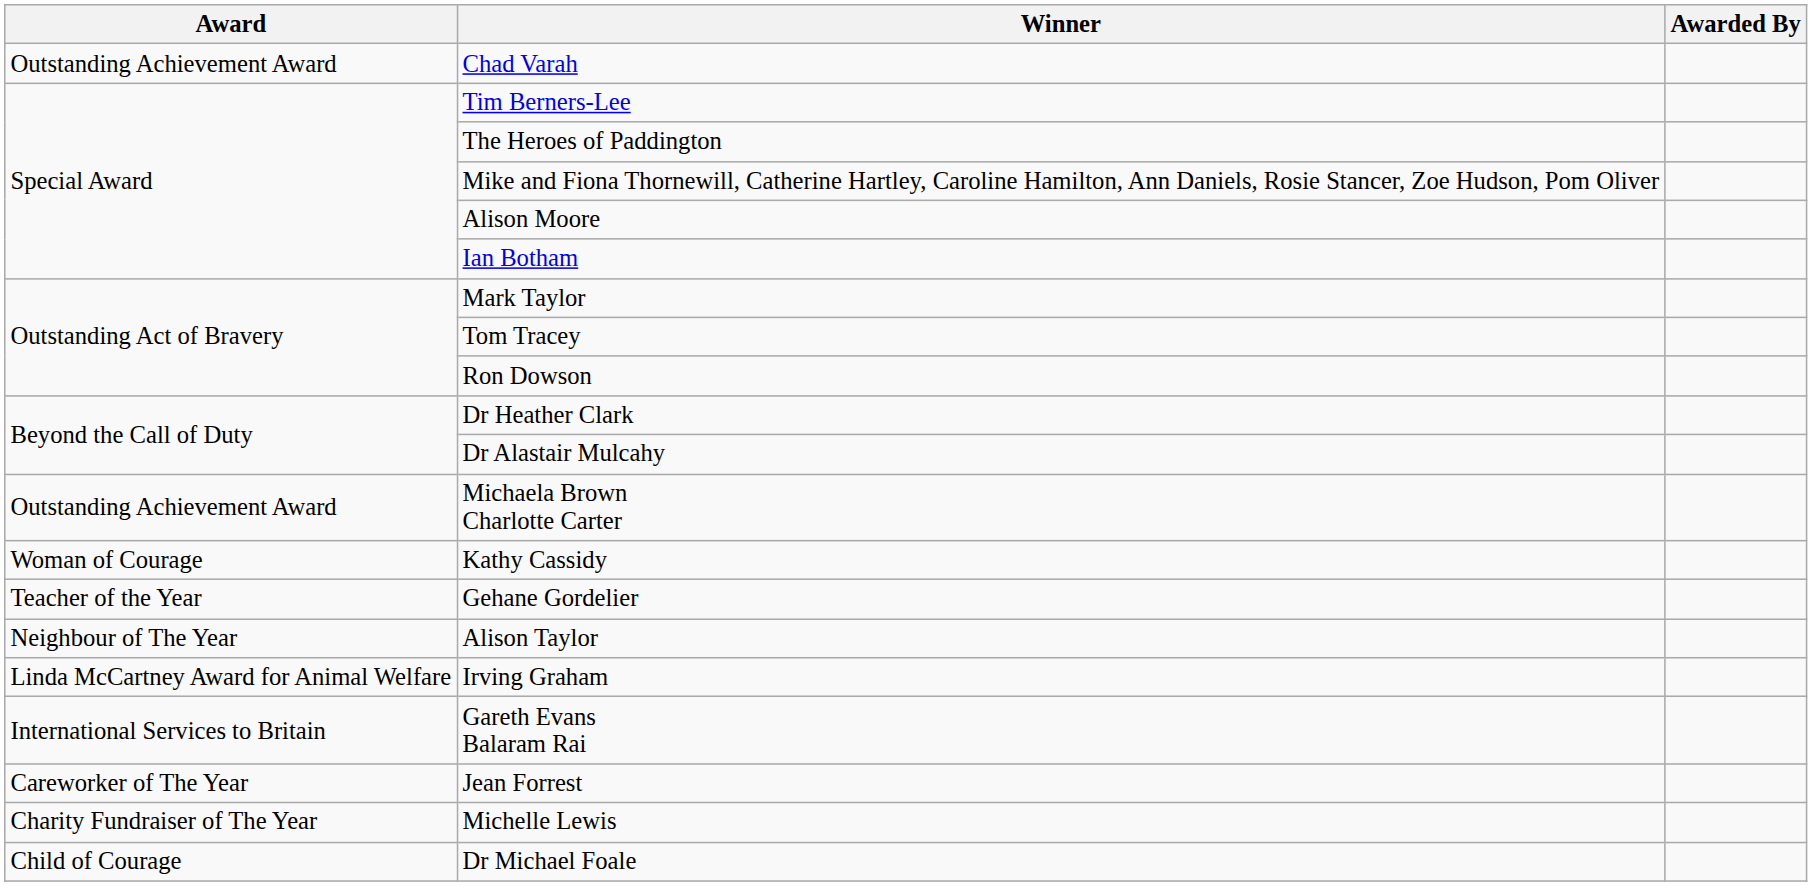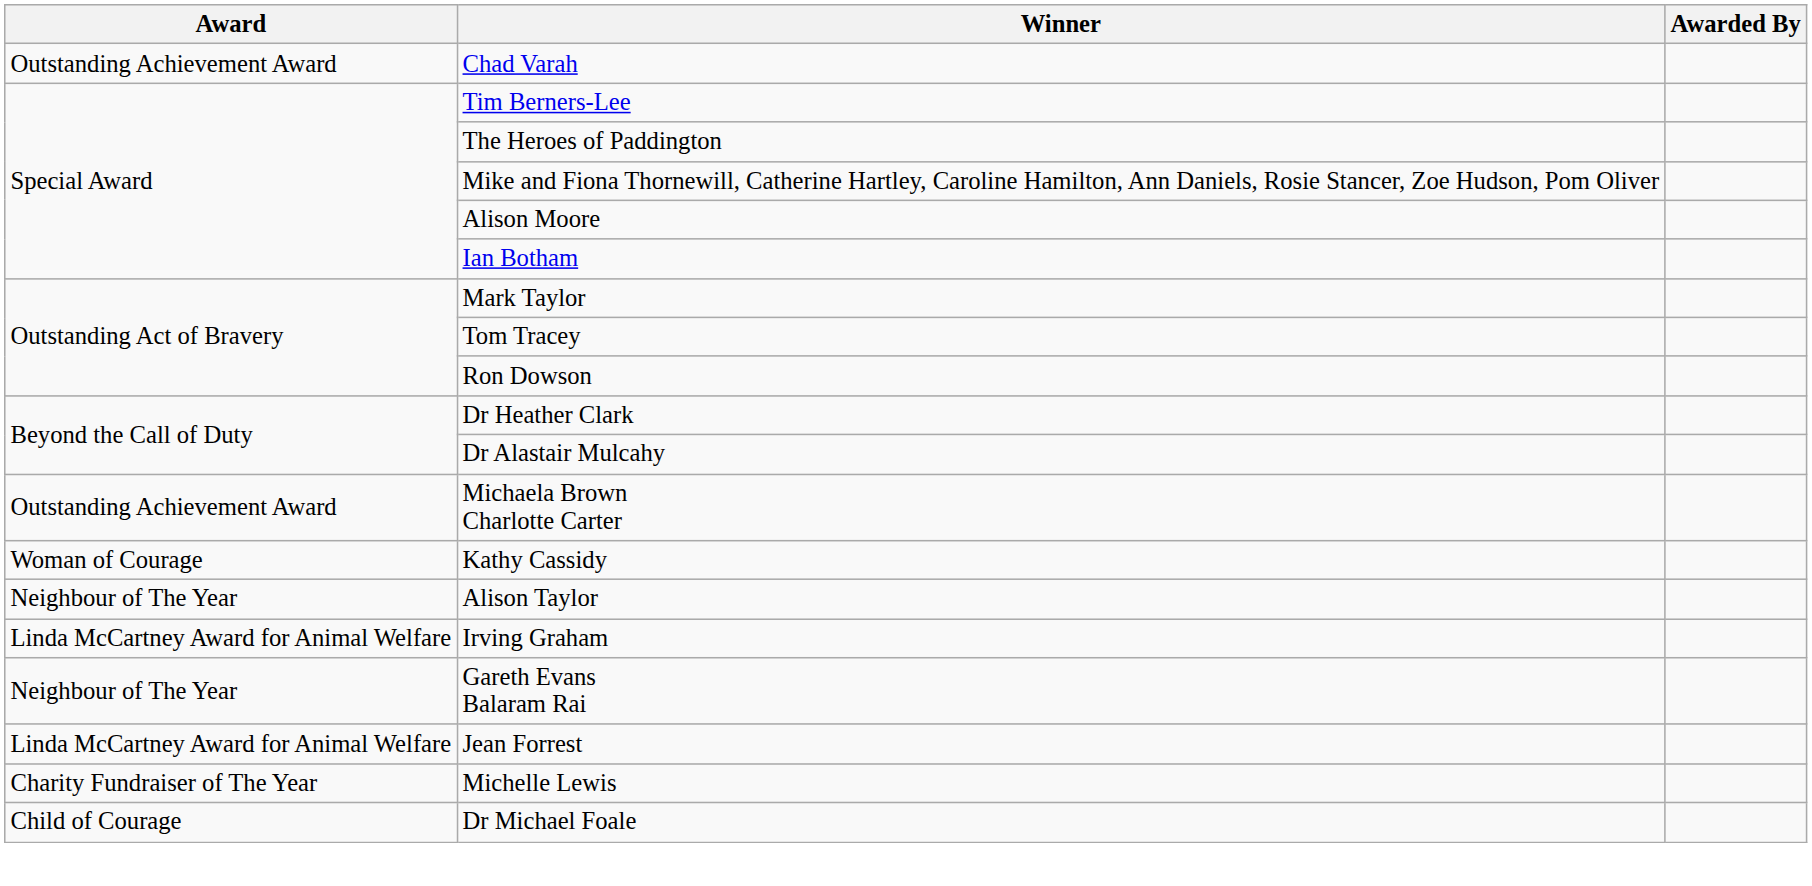 <table class="wikitable sortable">
 <tr>
 <th>Award</th>
 <th>Winner</th>
 <th>Awarded By</th>
 </tr>
 <tr>
 <td>Outstanding Achievement Award</td>
 <td><a href='#'>Chad Varah</a></td>
 <td></td>
 </tr>
 <tr>
 <td rowspan=5>Special Award</td>
 <td><a href='#'>Tim Berners-Lee</a></td>
 <td></td>
 </tr>
 <tr>
 <td>The Heroes of Paddington</td>
 <td></td>
 </tr>
 <tr>
 <td>Mike and Fiona Thornewill, Catherine Hartley, Caroline Hamilton, Ann Daniels, Rosie Stancer, Zoe Hudson, Pom Oliver</td>
 <td></td>
 </tr>
 <tr>
 <td>Alison Moore</td>
 <td></td>
 </tr>
 <tr>
 <td><a href='#'>Ian Botham</a></td>
 <td></td>
 </tr>
 <tr>
 <td rowspan=3>Outstanding Act of Bravery</td>
 <td>Mark Taylor</td>
 <td></td>
 </tr>
 <tr>
 <td>Tom Tracey</td>
 <td></td>
 </tr>
 <tr>
 <td>Ron Dowson</td>
 <td></td>
 </tr>
 <tr>
 <td rowspan=2>Beyond the Call of Duty</td>
 <td>Dr Heather Clark</td>
 <td></td>
 </tr>
 <tr>
 <td>Dr Alastair Mulcahy</td>
 <td></td>
 </tr>
 <tr>
 <td>Outstanding Achievement Award</td>
 <td>Michaela Brown<br>Charlotte Carter</td>
 <td></td>
 </tr>
 <tr>
 <td>Woman of Courage</td>
 <td>Kathy Cassidy</td>
 <td></td>
 </tr>
 <tr>
-<td>Teacher of the Year</td>
-<td>Gehane Gordelier</td>
-<td></td>
-</tr>
-<tr>
 <td>Neighbour of The Year</td>
 <td>Alison Taylor</td>
 <td></td>
 </tr>
 <tr>
 <td>Linda McCartney Award for Animal Welfare</td>
 <td>Irving Graham</td>
 <td></td>
 </tr>
 <tr>
-<td>International Services to Britain</td>
+<td>Neighbour of The Year</td>
 <td>Gareth Evans<br>Balaram Rai</td>
 <td></td>
 </tr>
 <tr>
-<td>Careworker of The Year</td>
+<td>Linda McCartney Award for Animal Welfare</td>
 <td>Jean Forrest</td>
 <td></td>
 </tr>
 <tr>
 <td>Charity Fundraiser of The Year</td>
 <td>Michelle Lewis</td>
 <td></td>
 </tr>
 <tr>
 <td>Child of Courage</td>
 <td>Dr Michael Foale</td>
 <td></td>
 </tr>
 </table>
